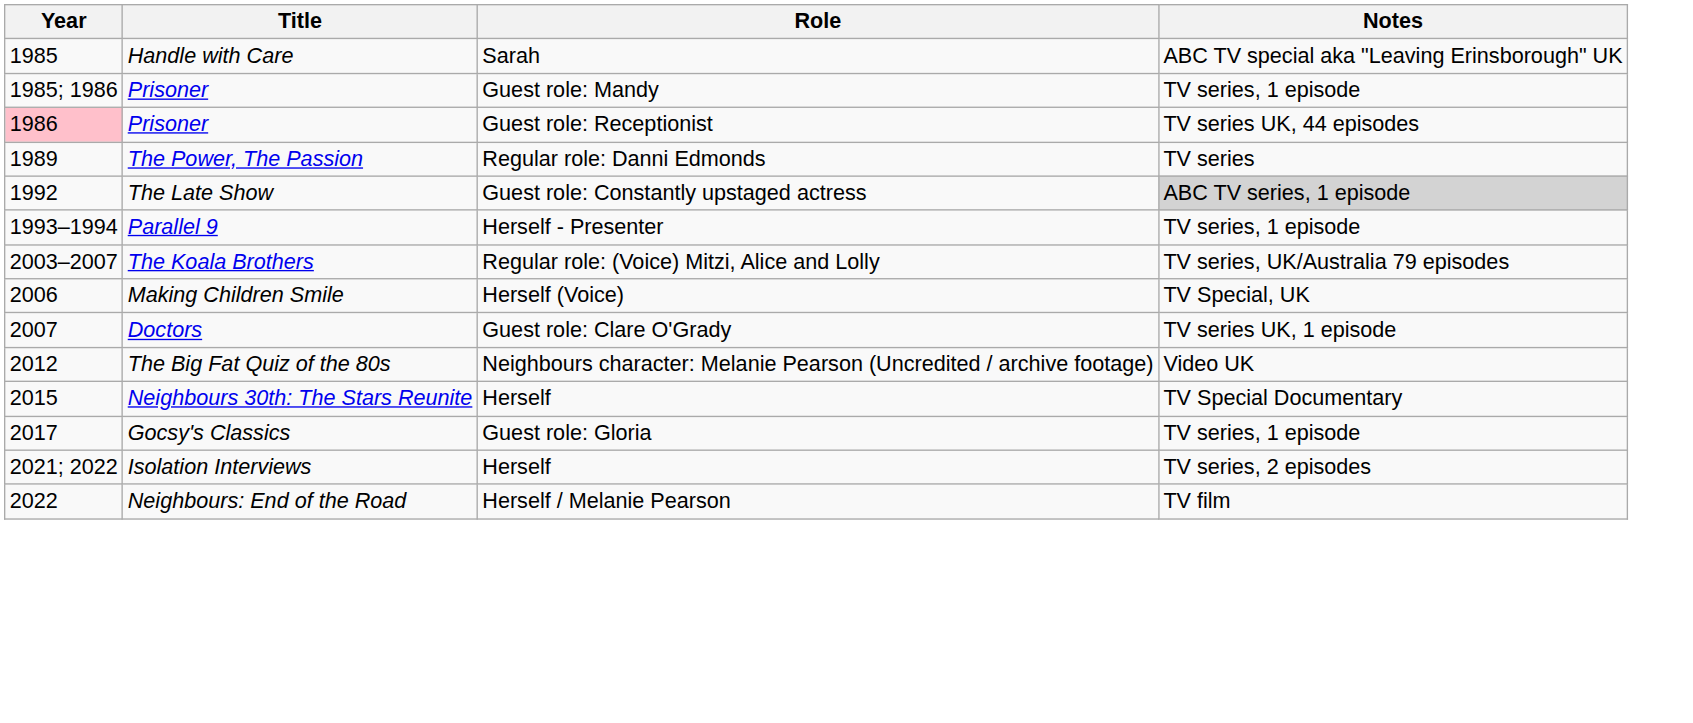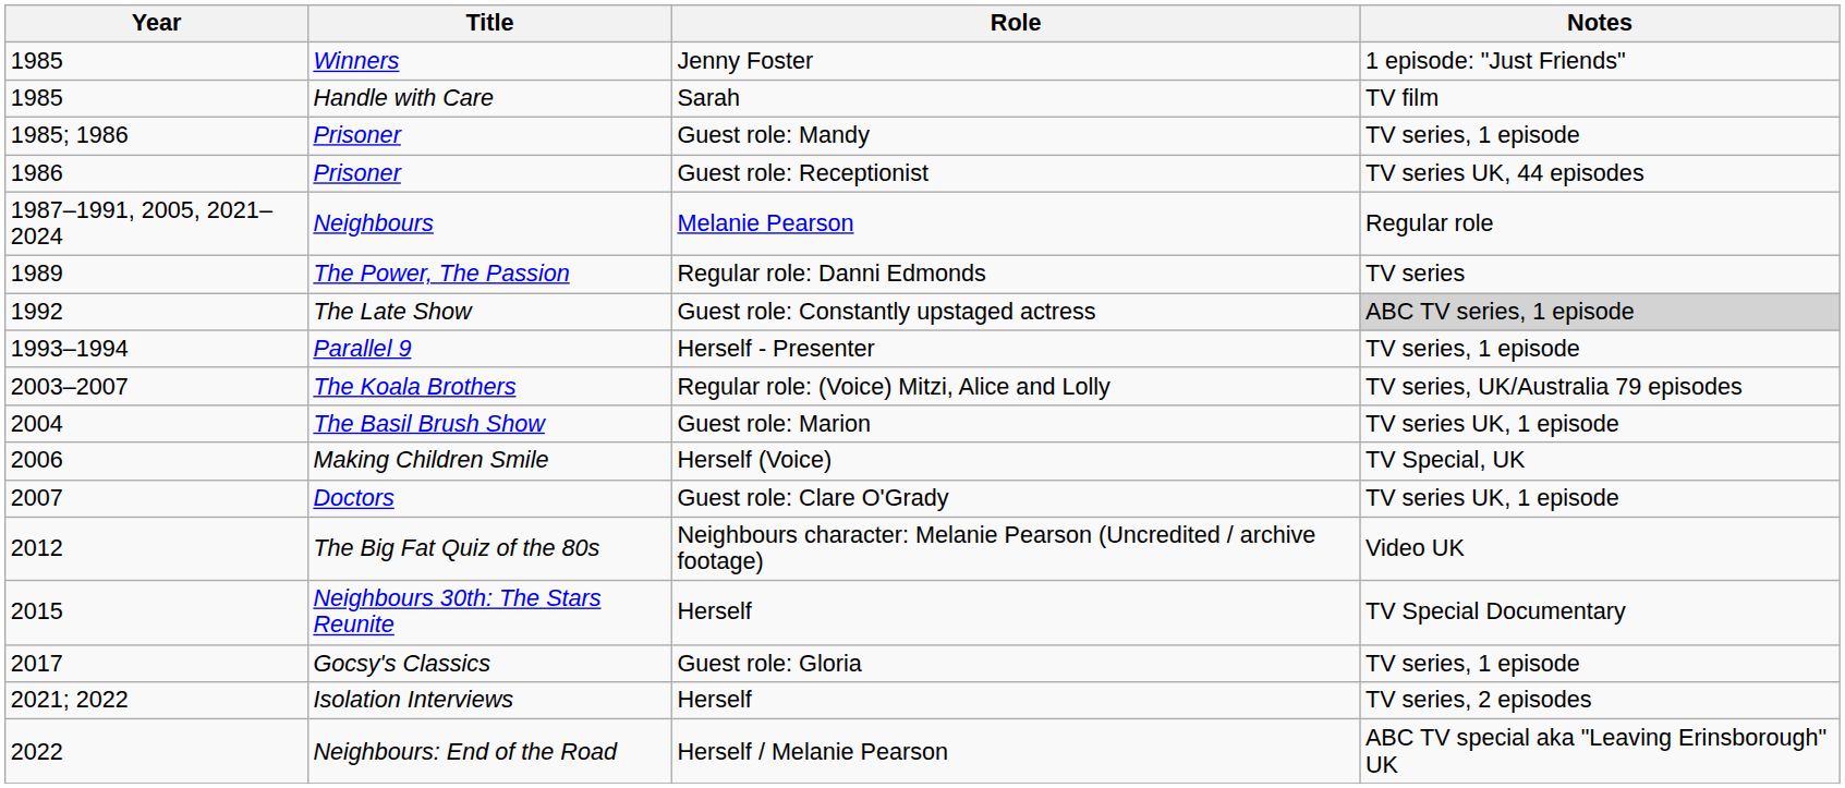 <table class="wikitable sortable">
 <tr>
 <th>Year</th>
 <th>Title</th>
 <th>Role</th>
 <th class="unsortable">Notes</th>
 </tr>
 <tr>
 <td>1985</td>
+<td><em><a href='#'>Winners</a></em></td>
+<td>Jenny Foster</td>
+<td>1 episode: "Just Friends"</td>
+</tr>
+<tr>
+<td>1985</td>
 <td><em>Handle with Care</em></td>
 <td>Sarah</td>
-<td>ABC TV special aka "Leaving Erinsborough" UK</td>
+<td>TV film</td>
 </tr>
 <tr>
 <td>1985; 1986</td>
 <td><em><a href='#'>Prisoner</a></em></td>
 <td>Guest role: Mandy</td>
 <td>TV series, 1 episode</td>
 </tr>
 <tr>
-<td style="background: pink;">1986</td>
+<td>1986</td>
 <td><em><a href='#'>Prisoner</a></em></td>
 <td>Guest role: Receptionist</td>
 <td>TV series UK, 44 episodes</td>
+</tr>
+<tr>
+<td>1987–1991, 2005, 2021–2024</td>
+<td><em><a href='#'>Neighbours</a></em></td>
+<td><a href='#'>Melanie Pearson</a></td>
+<td>Regular role</td>
 </tr>
 <tr>
 <td>1989</td>
 <td><em><a href='#'>The Power, The Passion</a></em></td>
 <td>Regular role: Danni Edmonds</td>
 <td>TV series</td>
 </tr>
 <tr>
 <td>1992</td>
 <td><em>The Late Show</em></td>
 <td>Guest role: Constantly upstaged actress</td>
 <td style="background: lightgrey;">ABC TV series, 1 episode</td>
 </tr>
 <tr>
 <td>1993–1994</td>
 <td><em><a href='#'>Parallel 9</a></em></td>
 <td>Herself - Presenter</td>
 <td>TV series, 1 episode</td>
 </tr>
 <tr>
 <td>2003–2007</td>
 <td><em><a href='#'>The Koala Brothers</a></em></td>
 <td>Regular role: (Voice) Mitzi, Alice and Lolly</td>
 <td>TV series, UK/Australia 79 episodes</td>
+</tr>
+<tr>
+<td>2004</td>
+<td><em><a href='#'>The Basil Brush Show</a></em></td>
+<td>Guest role: Marion</td>
+<td>TV series UK, 1 episode</td>
 </tr>
 <tr>
 <td>2006</td>
 <td><em>Making Children Smile</em></td>
 <td>Herself (Voice)</td>
 <td>TV Special, UK</td>
 </tr>
 <tr>
 <td>2007</td>
 <td><em><a href='#'>Doctors</a></em></td>
 <td>Guest role: Clare O'Grady</td>
 <td>TV series UK, 1 episode</td>
 </tr>
 <tr>
 <td>2012</td>
 <td><em>The Big Fat Quiz of the 80s</em></td>
 <td>Neighbours character: Melanie Pearson (Uncredited / archive footage)</td>
 <td>Video UK</td>
 </tr>
 <tr>
 <td>2015</td>
 <td><em><a href='#'>Neighbours 30th: The Stars Reunite</a></em></td>
 <td>Herself</td>
 <td>TV Special Documentary</td>
 </tr>
 <tr>
 <td>2017</td>
 <td><em>Gocsy's Classics</em></td>
 <td>Guest role: Gloria</td>
 <td>TV series, 1 episode</td>
 </tr>
 <tr>
 <td>2021; 2022</td>
 <td><em>Isolation Interviews</em></td>
 <td>Herself</td>
 <td>TV series, 2 episodes</td>
 </tr>
 <tr>
 <td>2022</td>
 <td><em>Neighbours: End of the Road</em></td>
 <td>Herself / Melanie Pearson</td>
-<td>TV film</td>
+<td>ABC TV special aka "Leaving Erinsborough" UK</td>
 </tr>
 </table>
